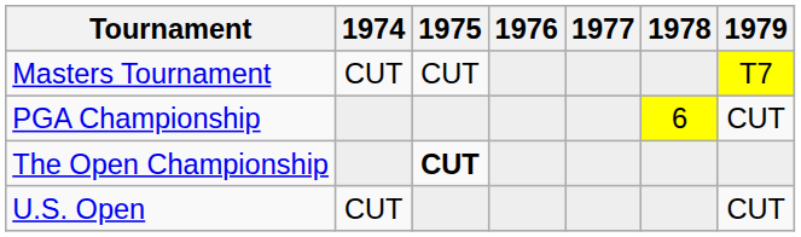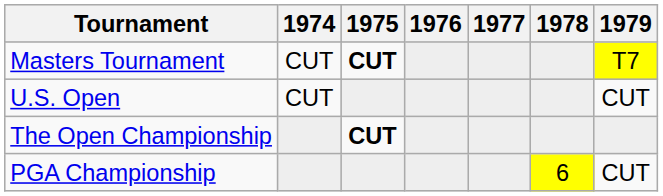 <table class="wikitable" style="font-size:95%;text-align:center;">
 <tr>
 <th>Tournament</th>
 <th>1974</th>
 <th>1975</th>
 <th>1976</th>
 <th>1977</th>
 <th>1978</th>
 <th>1979</th>
 </tr>
 <tr>
 <td align=left><a href='#'>Masters Tournament</a></td>
 <td>CUT</td>
-<td>CUT</td>
+<td><strong>CUT</strong></td>
 <td style="background:#eeeeee;"></td>
 <td style="background:#eeeeee;"></td>
 <td style="background:#eeeeee;"></td>
 <td style="background:yellow;">T7</td>
 </tr>
 <tr>
-<td align=left><a href='#'>PGA Championship</a></td>
+<td align=left><a href='#'>U.S. Open</a></td>
+<td>CUT</td>
 <td style="background:#eeeeee;"></td>
 <td style="background:#eeeeee;"></td>
 <td style="background:#eeeeee;"></td>
 <td style="background:#eeeeee;"></td>
-<td style="background:yellow;">6</td>
 <td>CUT</td>
 </tr>
 <tr>
 <td align=left><a href='#'>The Open Championship</a></td>
 <td style="background:#eeeeee;"></td>
 <td><strong>CUT</strong></td>
 <td style="background:#eeeeee;"></td>
 <td style="background:#eeeeee;"></td>
 <td style="background:#eeeeee;"></td>
 <td style="background:#eeeeee;"></td>
 </tr>
 <tr>
-<td align=left><a href='#'>U.S. Open</a></td>
-<td>CUT</td>
+<td align=left><a href='#'>PGA Championship</a></td>
 <td style="background:#eeeeee;"></td>
 <td style="background:#eeeeee;"></td>
 <td style="background:#eeeeee;"></td>
 <td style="background:#eeeeee;"></td>
+<td style="background:yellow;">6</td>
 <td>CUT</td>
 </tr>
 </table>
